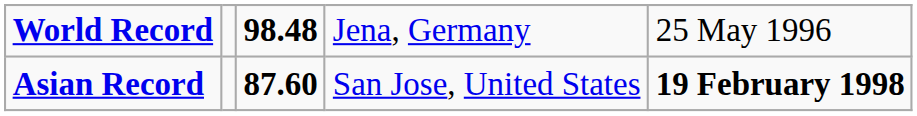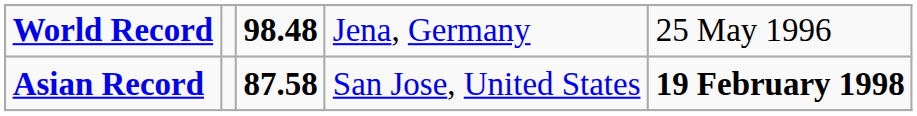 <table class="wikitable">
 <tr>
 <td><strong><a href='#'>World Record</a></strong></td>
 <td></td>
 <td><strong>98.48</strong></td>
 <td><a href='#'>Jena</a>, <a href='#'>Germany</a></td>
 <td>25 May 1996</td>
 </tr>
 <tr>
 <td><strong><a href='#'>Asian Record</a></strong></td>
 <td></td>
-<td><strong>87.60</strong></td>
+<td><strong>87.58</strong></td>
 <td><a href='#'>San Jose</a>, <a href='#'>United States</a></td>
 <td><strong>19 February 1998</strong></td>
 </tr>
 </table>
